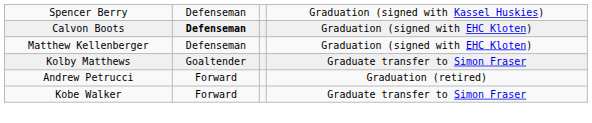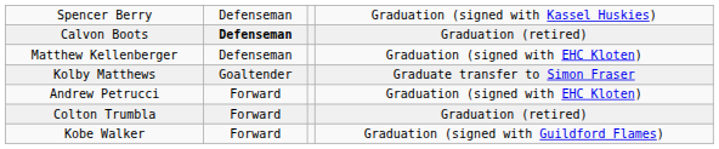 <table class="wikitable" width="60%">
 <tr align="center" bgcolor="">
 <td>Spencer Berry</td>
 <td>Defenseman</td>
 <td></td>
 <td>Graduation (signed with <a href='#'>Kassel Huskies</a>)</td>
 </tr>
 <tr align="center" bgcolor="f0f0f0">
 <td>Calvon Boots</td>
 <td><strong>Defenseman</strong></td>
 <td></td>
-<td>Graduation (signed with <a href='#'>EHC Kloten</a>)</td>
+<td>Graduation (retired)</td>
 </tr>
 <tr align="center" bgcolor="">
 <td>Matthew Kellenberger</td>
 <td>Defenseman</td>
 <td></td>
 <td>Graduation (signed with <a href='#'>EHC Kloten</a>)</td>
 </tr>
 <tr align="center" bgcolor="f0f0f0">
 <td>Kolby Matthews</td>
 <td>Goaltender</td>
 <td></td>
 <td>Graduate transfer to <a href='#'>Simon Fraser</a></td>
 </tr>
 <tr align="center" bgcolor="">
 <td>Andrew Petrucci</td>
 <td>Forward</td>
 <td></td>
+<td>Graduation (signed with <a href='#'>EHC Kloten</a>)</td>
+</tr>
+<tr align="center" bgcolor="f0f0f0">
+<td>Colton Trumbla</td>
+<td>Forward</td>
+<td></td>
 <td>Graduation (retired)</td>
 </tr>
 <tr align="center" bgcolor="">
 <td>Kobe Walker</td>
 <td>Forward</td>
 <td></td>
-<td>Graduate transfer to <a href='#'>Simon Fraser</a></td>
+<td>Graduation (signed with <a href='#'>Guildford Flames</a>)</td>
 </tr>
 </table>
